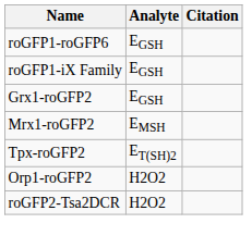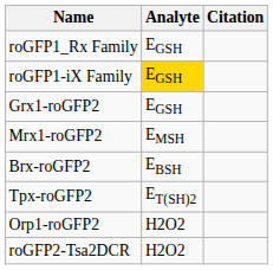 <table class="wikitable">
 <tr>
 <th>Name</th>
 <th>Analyte</th>
 <th>Citation</th>
 </tr>
 <tr>
-<td>roGFP1-roGFP6</td>
+<td>roGFP1_Rx Family</td>
 <td>E<sub>GSH</sub></td>
 <td></td>
 </tr>
 <tr>
 <td>roGFP1-iX Family</td>
-<td>E<sub>GSH</sub></td>
+<td style="background: gold;">E<sub>GSH</sub></td>
 <td></td>
 </tr>
 <tr>
 <td>Grx1-roGFP2</td>
 <td>E<sub>GSH</sub></td>
 <td></td>
 </tr>
 <tr>
 <td>Mrx1-roGFP2</td>
 <td>E<sub>MSH</sub></td>
+<td></td>
+</tr>
+<tr>
+<td>Brx-roGFP2</td>
+<td>E<sub>BSH</sub></td>
 <td></td>
 </tr>
 <tr>
 <td>Tpx-roGFP2</td>
 <td>E<sub>T(SH)2</sub></td>
 <td></td>
 </tr>
 <tr>
 <td>Orp1-roGFP2</td>
 <td>H2O2</td>
 <td></td>
 </tr>
 <tr>
 <td>roGFP2-Tsa2DCR</td>
 <td>H2O2</td>
 <td></td>
 </tr>
 </table>
